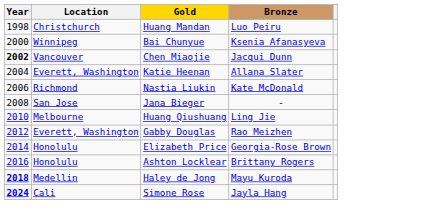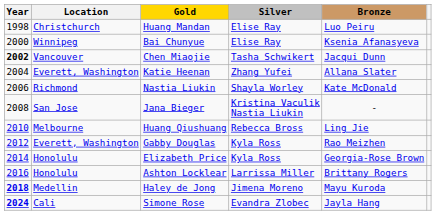 <table class="wikitable">
 <tr>
 <th>Year</th>
 <th>Location</th>
 <th style="background-color:gold;">Gold</th>
+<th style="background-color:silver;">Silver</th>
 <th style="background-color:#cc9966;">Bronze</th>
 <th></th>
 </tr>
 <tr>
 <td>1998</td>
 <td> <a href='#'>Christchurch</a></td>
 <td> <a href='#'>Huang Mandan</a></td>
+<td> <a href='#'>Elise Ray</a></td>
 <td> <a href='#'>Luo Peiru</a></td>
 <td></td>
 </tr>
 <tr>
 <td>2000</td>
 <td> <a href='#'>Winnipeg</a></td>
 <td> <a href='#'>Bai Chunyue</a></td>
+<td> <a href='#'>Elise Ray</a></td>
 <td> <a href='#'>Ksenia Afanasyeva</a></td>
 <td></td>
 </tr>
 <tr>
 <td><strong>2002</strong></td>
 <td> <a href='#'>Vancouver</a></td>
 <td> <a href='#'>Chen Miaojie</a></td>
+<td> <a href='#'>Tasha Schwikert</a></td>
 <td> <a href='#'>Jacqui Dunn</a></td>
 <td></td>
 </tr>
 <tr>
 <td>2004</td>
 <td> <a href='#'>Everett, Washington</a></td>
 <td> <a href='#'>Katie Heenan</a></td>
+<td> <a href='#'>Zhang Yufei</a></td>
 <td> <a href='#'>Allana Slater</a></td>
 <td></td>
 </tr>
 <tr>
 <td>2006</td>
 <td> <a href='#'>Richmond</a></td>
 <td> <a href='#'>Nastia Liukin</a></td>
+<td> <a href='#'>Shayla Worley</a></td>
 <td> <a href='#'>Kate McDonald</a></td>
 <td></td>
 </tr>
 <tr>
 <td>2008</td>
 <td> <a href='#'>San Jose</a></td>
 <td> <a href='#'>Jana Bieger</a></td>
+<td> <a href='#'>Kristina Vaculik</a> <br>  <a href='#'>Nastia Liukin</a></td>
 <td align="center">-</td>
 <td></td>
 </tr>
 <tr>
 <td><a href='#'>2010</a></td>
 <td> <a href='#'>Melbourne</a></td>
 <td> <a href='#'>Huang Qiushuang</a></td>
+<td> <a href='#'>Rebecca Bross</a></td>
 <td> <a href='#'>Ling Jie</a></td>
 <td></td>
 </tr>
 <tr>
 <td><a href='#'>2012</a></td>
 <td> <a href='#'>Everett, Washington</a></td>
 <td> <a href='#'>Gabby Douglas</a></td>
+<td> <a href='#'>Kyla Ross</a></td>
 <td> <a href='#'>Rao Meizhen</a></td>
 <td></td>
 </tr>
 <tr>
 <td><a href='#'>2014</a></td>
 <td> <a href='#'>Honolulu</a></td>
 <td> <a href='#'>Elizabeth Price</a></td>
+<td> <a href='#'>Kyla Ross</a></td>
 <td> <a href='#'>Georgia-Rose Brown</a></td>
 <td></td>
 </tr>
 <tr>
 <td><a href='#'>2016</a></td>
 <td> <a href='#'>Honolulu</a></td>
 <td> <a href='#'>Ashton Locklear</a></td>
+<td> <a href='#'>Larrissa Miller</a></td>
 <td> <a href='#'>Brittany Rogers</a></td>
 <td></td>
 </tr>
 <tr>
 <td><strong><a href='#'>2018</a></strong></td>
 <td> <a href='#'>Medellin</a></td>
 <td> <a href='#'>Haley de Jong</a></td>
+<td> <a href='#'>Jimena Moreno</a></td>
 <td> <a href='#'>Mayu Kuroda</a></td>
 <td></td>
 </tr>
 <tr>
 <td><strong><a href='#'>2024</a></strong></td>
 <td> <a href='#'>Cali</a></td>
 <td> <a href='#'>Simone Rose</a></td>
+<td> <a href='#'>Evandra Zlobec</a></td>
 <td> <a href='#'>Jayla Hang</a></td>
 <td></td>
 </tr>
 </table>
